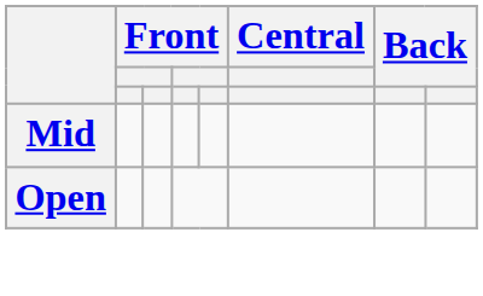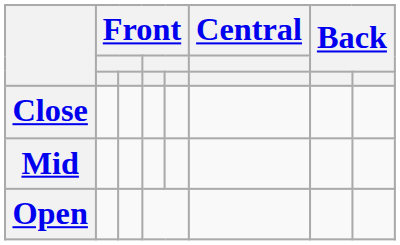 <table class="wikitable" style="margin:aut">
 <tr>
 <th rowspan="3"></th>
 <th colspan="4"><a href='#'>Front</a></th>
 <th><a href='#'>Central</a></th>
 <th colspan="2" rowspan="2"><a href='#'>Back</a></th>
 </tr>
 <tr>
 <th colspan="2"></th>
 <th colspan="2"></th>
 <th></th>
 </tr>
 <tr>
 <th></th>
 <th></th>
 <th></th>
 <th></th>
 <th></th>
 <th></th>
 <th></th>
 </tr>
 <tr align="center">
+<th><a href='#'>Close</a></th>
+<td></td>
+<td></td>
+<td></td>
+<td></td>
+<td></td>
+<td></td>
+<td></td>
+</tr>
+<tr align="center">
 <th><a href='#'>Mid</a></th>
 <td></td>
 <td> </td>
 <td></td>
 <td></td>
 <td></td>
 <td></td>
 <td></td>
 </tr>
 <tr align="center">
 <th><a href='#'>Open</a></th>
 <td></td>
 <td></td>
 <td colspan="2"></td>
 <td></td>
 <td></td>
 <td></td>
 </tr>
 </table>
